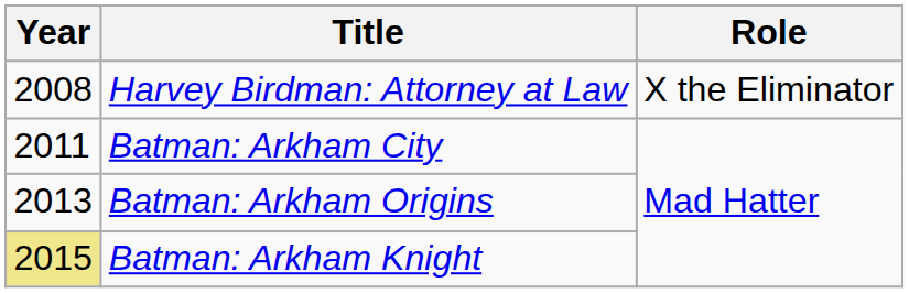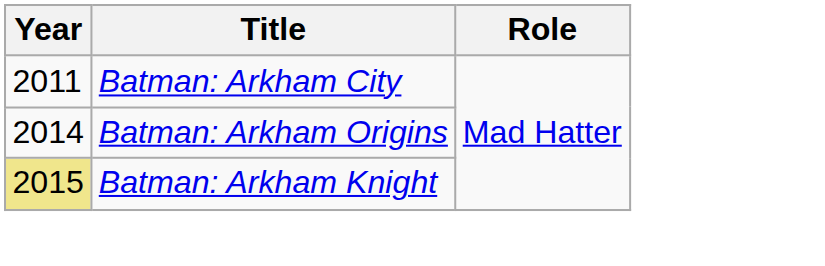 <table class="wikitable sortable">
 <tr>
 <th>Year</th>
 <th>Title</th>
 <th>Role</th>
 </tr>
 <tr>
-<td>2008</td>
-<td><em><a href='#'>Harvey Birdman: Attorney at Law</a></em></td>
-<td>X the Eliminator</td>
-</tr>
-<tr>
 <td>2011</td>
 <td><em><a href='#'>Batman: Arkham City</a></em></td>
 <td rowspan="3"><a href='#'>Mad Hatter</a></td>
 </tr>
 <tr>
-<td>2013</td>
+<td>2014</td>
 <td><em><a href='#'>Batman: Arkham Origins</a></em></td>
 </tr>
 <tr>
 <td style="background: khaki;">2015</td>
 <td><em><a href='#'>Batman: Arkham Knight</a></em></td>
 </tr>
 </table>
